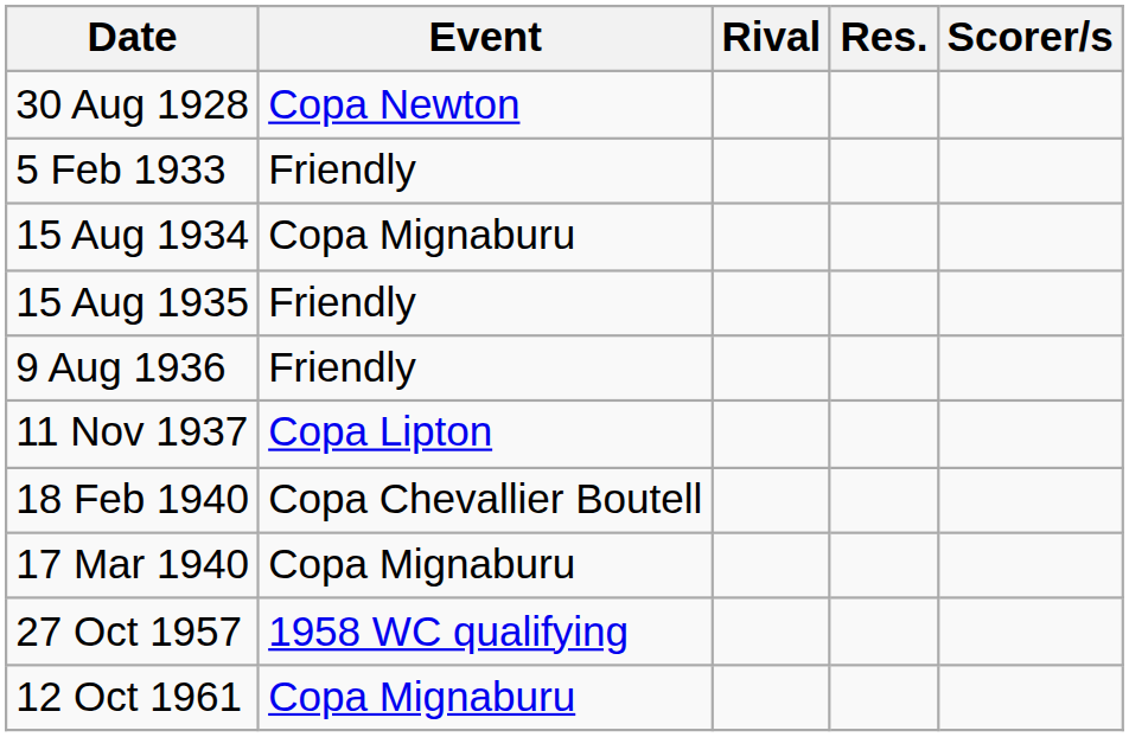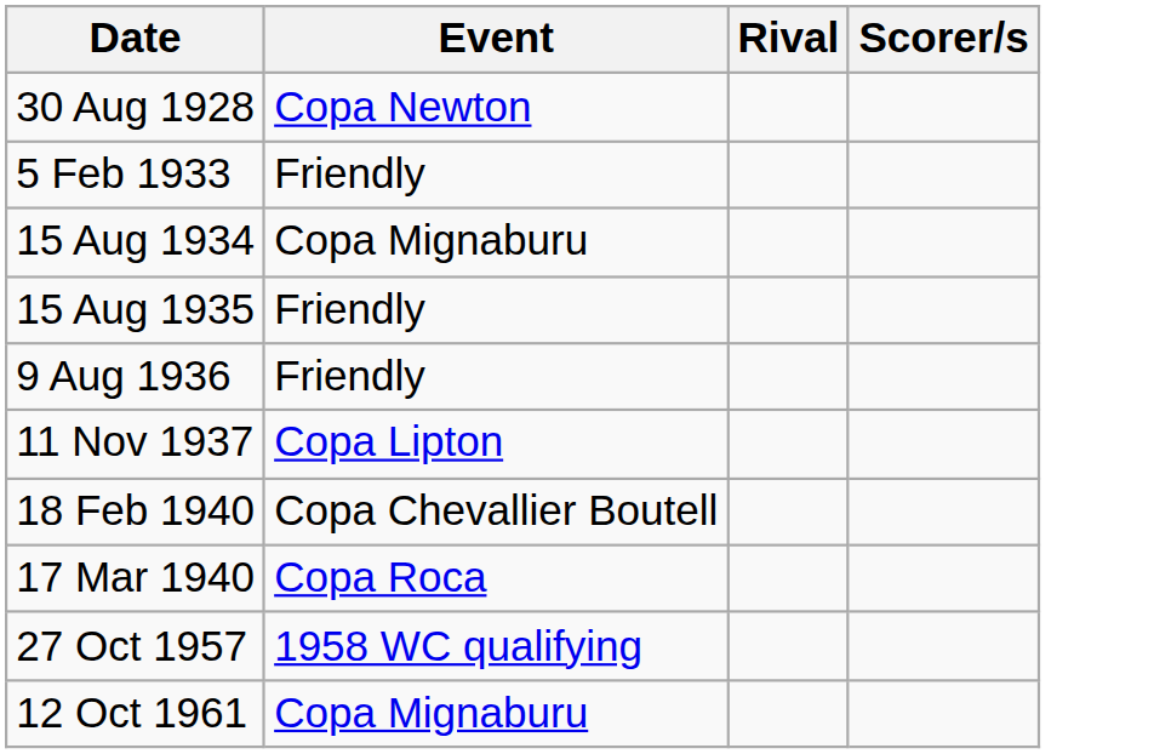 <table class="wikitable sortable">
 <tr>
 <th width=0px>Date</th>
 <th width=0px>Event</th>
 <th width=0px>Rival</th>
-<th width=0px>Res.</th>
 <th width=0px>Scorer/s</th>
 </tr>
 <tr>
 <td>30 Aug 1928</td>
 <td><a href='#'>Copa Newton</a></td>
-<td></td>
 <td></td>
 <td></td>
 </tr>
 <tr>
 <td>5 Feb 1933</td>
 <td>Friendly</td>
 <td></td>
 <td></td>
-<td></td>
 </tr>
 <tr>
 <td>15 Aug 1934</td>
 <td>Copa Mignaburu</td>
-<td></td>
 <td></td>
 <td></td>
 </tr>
 <tr>
 <td>15 Aug 1935</td>
 <td>Friendly</td>
 <td></td>
 <td></td>
-<td></td>
 </tr>
 <tr>
 <td>9 Aug 1936</td>
 <td>Friendly</td>
-<td></td>
 <td></td>
 <td></td>
 </tr>
 <tr>
 <td>11 Nov 1937</td>
 <td><a href='#'>Copa Lipton</a></td>
 <td></td>
 <td></td>
-<td></td>
 </tr>
 <tr>
 <td>18 Feb 1940</td>
 <td>Copa Chevallier Boutell</td>
 <td></td>
 <td></td>
-<td></td>
 </tr>
 <tr>
 <td>17 Mar 1940</td>
-<td>Copa Mignaburu</td>
-<td></td>
+<td><a href='#'>Copa Roca</a></td>
 <td></td>
 <td></td>
 </tr>
 <tr>
 <td>27 Oct 1957</td>
 <td><a href='#'>1958 WC qualifying</a></td>
 <td></td>
 <td></td>
-<td></td>
 </tr>
 <tr>
 <td>12 Oct 1961</td>
 <td><a href='#'>Copa Mignaburu</a></td>
 <td></td>
 <td></td>
-<td></td>
 </tr>
 </table>
